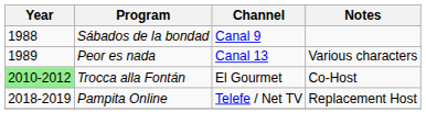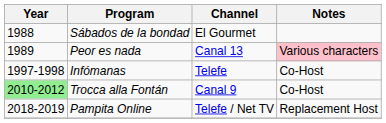 <table class="wikitable" style="font-size: 90%;">
 <tr>
 <th>Year</th>
 <th>Program</th>
 <th>Channel</th>
 <th>Notes</th>
 </tr>
 <tr>
 <td>1988</td>
 <td><em>Sábados de la bondad</em></td>
-<td><a href='#'>Canal 9</a></td>
+<td>El Gourmet</td>
 <td></td>
 </tr>
 <tr>
 <td>1989</td>
 <td><em>Peor es nada</em></td>
 <td><a href='#'>Canal 13</a></td>
-<td>Various characters</td>
+<td style="background: pink;">Various characters</td>
+</tr>
+<tr>
+<td>1997-1998</td>
+<td><em>Infómanas</em></td>
+<td><a href='#'>Telefe</a></td>
+<td>Co-Host</td>
 </tr>
 <tr>
 <td style="background: lightgreen;">2010-2012</td>
 <td><em>Trocca alla Fontán</em></td>
-<td>El Gourmet</td>
+<td><a href='#'>Canal 9</a></td>
 <td>Co-Host</td>
 </tr>
 <tr>
 <td>2018-2019</td>
 <td><em>Pampita Online</em></td>
 <td><a href='#'>Telefe</a> / Net TV</td>
 <td>Replacement Host</td>
 </tr>
 <tr>
 </tr>
 </table>
